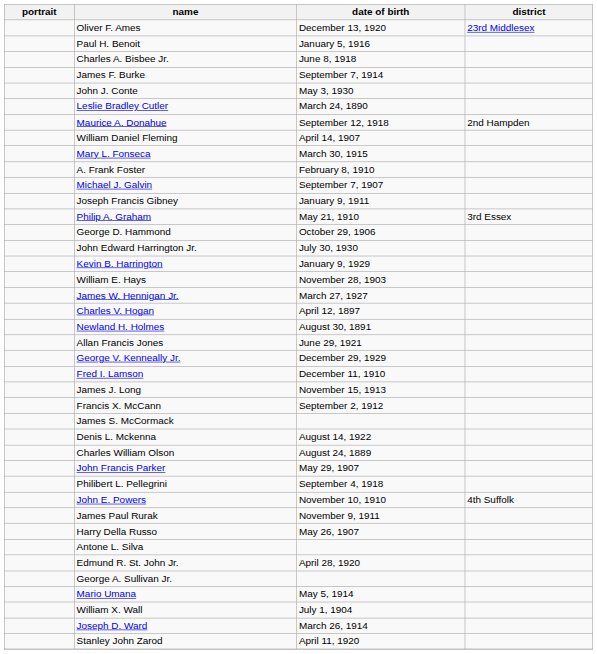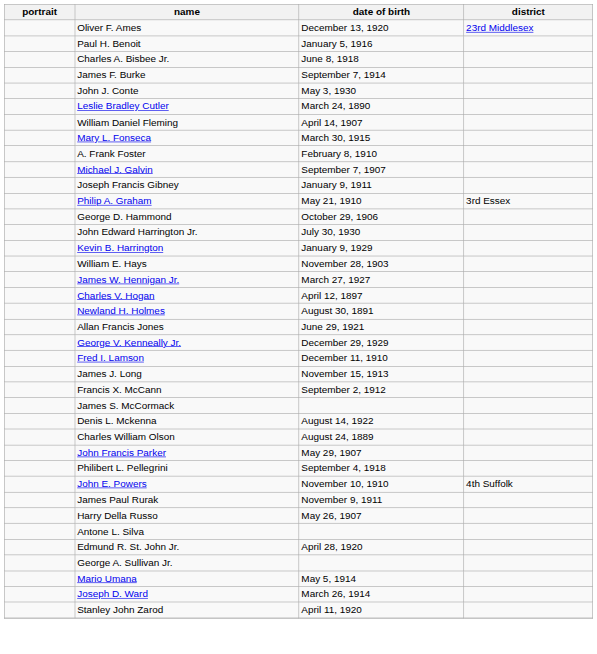 <table class='wikitable sortable' style="width:60%">
 <tr>
 <th>portrait</th>
 <th>name </th>
 <th data-sort-type=date>date of birth </th>
 <th>district </th>
 </tr>
 <tr>
 <td></td>
 <td>Oliver F. Ames</td>
 <td>December 13, 1920</td>
 <td><a href='#'>23rd Middlesex</a></td>
 </tr>
 <tr>
 <td></td>
 <td>Paul H. Benoit</td>
 <td>January 5, 1916</td>
 <td></td>
 </tr>
 <tr>
 <td></td>
 <td>Charles A. Bisbee Jr.</td>
 <td>June 8, 1918</td>
 <td></td>
 </tr>
 <tr>
 <td></td>
 <td>James F. Burke</td>
 <td>September 7, 1914</td>
 <td></td>
 </tr>
 <tr>
 <td></td>
 <td>John J. Conte</td>
 <td>May 3, 1930</td>
 <td></td>
 </tr>
 <tr>
 <td></td>
 <td><a href='#'>Leslie Bradley Cutler</a></td>
 <td>March 24, 1890</td>
 <td></td>
-</tr>
-<tr>
-<td></td>
-<td><a href='#'>Maurice A. Donahue</a></td>
-<td>September 12, 1918</td>
-<td>2nd Hampden</td>
 </tr>
 <tr>
 <td></td>
 <td>William Daniel Fleming</td>
 <td>April 14, 1907</td>
 <td></td>
 </tr>
 <tr>
 <td></td>
 <td><a href='#'>Mary L. Fonseca</a></td>
 <td>March 30, 1915</td>
 <td></td>
 </tr>
 <tr>
 <td></td>
 <td>A. Frank Foster</td>
 <td>February 8, 1910</td>
 <td></td>
 </tr>
 <tr>
 <td></td>
 <td><a href='#'>Michael J. Galvin</a></td>
 <td>September 7, 1907</td>
 <td></td>
 </tr>
 <tr>
 <td></td>
 <td>Joseph Francis Gibney</td>
 <td>January 9, 1911</td>
 <td></td>
 </tr>
 <tr>
 <td></td>
 <td><a href='#'>Philip A. Graham</a></td>
 <td>May 21, 1910</td>
 <td>3rd Essex</td>
 </tr>
 <tr>
 <td></td>
 <td>George D. Hammond</td>
 <td>October 29, 1906</td>
 <td></td>
 </tr>
 <tr>
 <td></td>
 <td>John Edward Harrington Jr.</td>
 <td>July 30, 1930</td>
 <td></td>
 </tr>
 <tr>
 <td></td>
 <td><a href='#'>Kevin B. Harrington</a></td>
 <td>January 9, 1929</td>
 <td></td>
 </tr>
 <tr>
 <td></td>
 <td>William E. Hays</td>
 <td>November 28, 1903</td>
 <td></td>
 </tr>
 <tr>
 <td></td>
 <td><a href='#'>James W. Hennigan Jr.</a></td>
 <td>March 27, 1927</td>
 <td></td>
 </tr>
 <tr>
 <td></td>
 <td><a href='#'>Charles V. Hogan</a></td>
 <td>April 12, 1897</td>
 <td></td>
 </tr>
 <tr>
 <td></td>
 <td><a href='#'>Newland H. Holmes</a></td>
 <td>August 30, 1891</td>
 <td></td>
 </tr>
 <tr>
 <td></td>
 <td>Allan Francis Jones</td>
 <td>June 29, 1921</td>
 <td></td>
 </tr>
 <tr>
 <td></td>
 <td><a href='#'>George V. Kenneally Jr.</a></td>
 <td>December 29, 1929</td>
 <td></td>
 </tr>
 <tr>
 <td></td>
 <td><a href='#'>Fred I. Lamson</a></td>
 <td>December 11, 1910</td>
 <td></td>
 </tr>
 <tr>
 <td></td>
 <td>James J. Long</td>
 <td>November 15, 1913</td>
 <td></td>
 </tr>
 <tr>
 <td></td>
 <td>Francis X. McCann</td>
 <td>September 2, 1912</td>
 <td></td>
 </tr>
 <tr>
 <td></td>
 <td>James S. McCormack</td>
 <td></td>
 <td></td>
 </tr>
 <tr>
 <td></td>
 <td>Denis L. Mckenna</td>
 <td>August 14, 1922</td>
 <td></td>
 </tr>
 <tr>
 <td></td>
 <td>Charles William Olson</td>
 <td>August 24, 1889</td>
 <td></td>
 </tr>
 <tr>
 <td></td>
 <td><a href='#'>John Francis Parker</a></td>
 <td>May 29, 1907</td>
 <td></td>
 </tr>
 <tr>
 <td></td>
 <td>Philibert L. Pellegrini</td>
 <td>September 4, 1918</td>
 <td></td>
 </tr>
 <tr>
 <td></td>
 <td><a href='#'>John E. Powers</a></td>
 <td>November 10, 1910</td>
 <td>4th Suffolk</td>
 </tr>
 <tr>
 <td></td>
 <td>James Paul Rurak</td>
 <td>November 9, 1911</td>
 <td></td>
 </tr>
 <tr>
 <td></td>
 <td>Harry Della Russo</td>
 <td>May 26, 1907</td>
 <td></td>
 </tr>
 <tr>
 <td></td>
 <td>Antone L. Silva</td>
 <td></td>
 <td></td>
 </tr>
 <tr>
 <td></td>
 <td>Edmund R. St. John Jr.</td>
 <td>April 28, 1920</td>
 <td></td>
 </tr>
 <tr>
 <td></td>
 <td>George A. Sullivan Jr.</td>
 <td></td>
 <td></td>
 </tr>
 <tr>
 <td></td>
 <td><a href='#'>Mario Umana</a></td>
 <td>May 5, 1914</td>
 <td></td>
 </tr>
 <tr>
 <td></td>
-<td>William X. Wall</td>
-<td>July 1, 1904</td>
-<td></td>
-</tr>
-<tr>
-<td></td>
 <td><a href='#'>Joseph D. Ward</a></td>
 <td>March 26, 1914</td>
 <td></td>
 </tr>
 <tr>
 <td></td>
 <td>Stanley John Zarod</td>
 <td>April 11, 1920</td>
 <td></td>
 </tr>
 <tr>
 </tr>
 </table>
